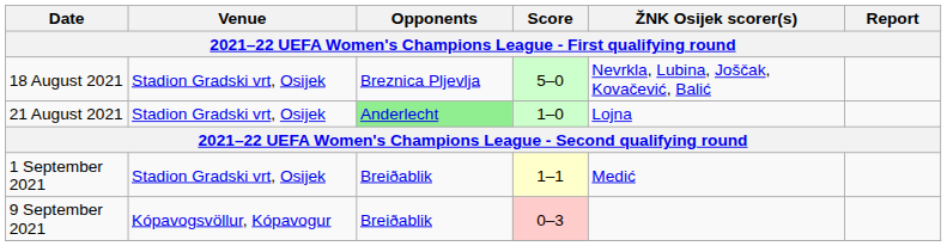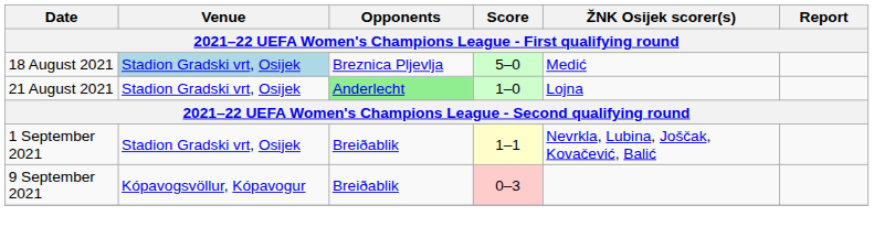 <table class="wikitable" style="font-size:95%;">
 <tr>
 <th width=125>Date</th>
 <th width=260>Venue</th>
 <th width=170>Opponents</th>
 <th width= 75>Score</th>
 <th width=320>ŽNK Osijek scorer(s)</th>
 <th width=100>Report</th>
 </tr>
 <tr>
 <th colspan=7><a href='#'>2021–22 UEFA Women's Champions League - First qualifying round</a></th>
 </tr>
 <tr>
 <td>18 August 2021</td>
-<td><a href='#'>Stadion Gradski vrt</a>, <a href='#'>Osijek</a></td>
+<td style="background: lightblue;"><a href='#'>Stadion Gradski vrt</a>, <a href='#'>Osijek</a></td>
 <td> <a href='#'>Breznica Pljevlja</a></td>
 <td align=center bgcolor=#CCFFCC>5–0</td>
-<td><a href='#'>Nevrkla</a>, <a href='#'>Lubina</a>, <a href='#'>Joščak</a>, <a href='#'>Kovačević</a>, <a href='#'>Balić</a></td>
+<td><a href='#'>Medić</a></td>
 <td></td>
 </tr>
 <tr>
 <td>21 August 2021</td>
 <td><a href='#'>Stadion Gradski vrt</a>, <a href='#'>Osijek</a></td>
 <td style="background: lightgreen;"> <a href='#'>Anderlecht</a></td>
 <td align=center bgcolor=#CCFFCC>1–0</td>
 <td><a href='#'>Lojna</a></td>
 <td></td>
 </tr>
 <tr>
 <th colspan=7><a href='#'>2021–22 UEFA Women's Champions League - Second qualifying round</a></th>
 </tr>
 <tr>
 <td>1 September 2021</td>
 <td><a href='#'>Stadion Gradski vrt</a>, <a href='#'>Osijek</a></td>
 <td> <a href='#'>Breiðablik</a></td>
 <td align=center bgcolor=#FFFFCC>1–1</td>
-<td><a href='#'>Medić</a></td>
+<td><a href='#'>Nevrkla</a>, <a href='#'>Lubina</a>, <a href='#'>Joščak</a>, <a href='#'>Kovačević</a>, <a href='#'>Balić</a></td>
 <td></td>
 </tr>
 <tr>
 <td>9 September 2021</td>
 <td><a href='#'>Kópavogsvöllur</a>, <a href='#'>Kópavogur</a></td>
 <td> <a href='#'>Breiðablik</a></td>
 <td align=center bgcolor=#FFCCCC>0–3</td>
 <td></td>
 <td></td>
 </tr>
 <tr>
 </tr>
 </table>
